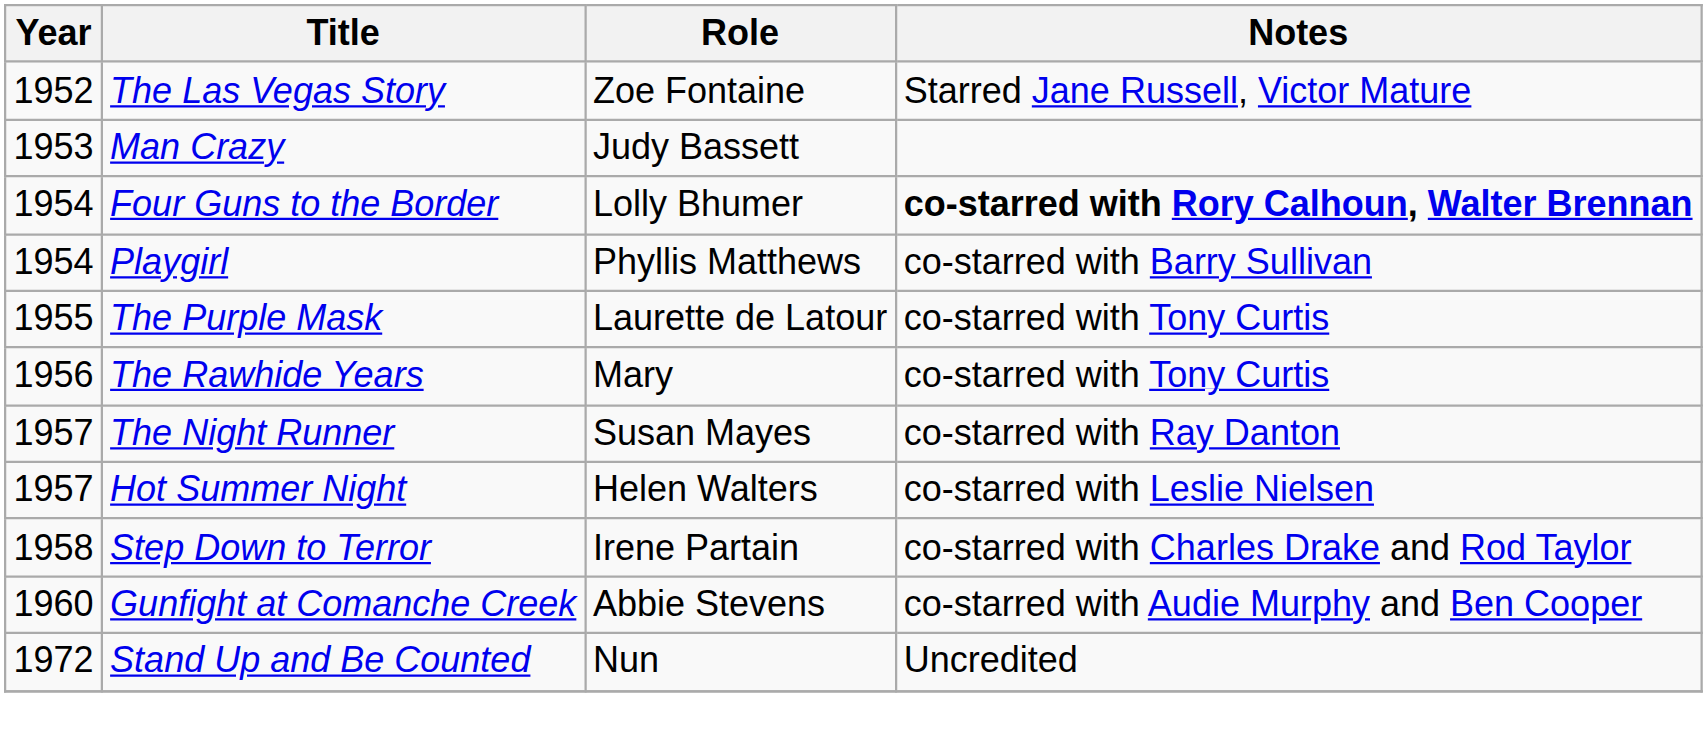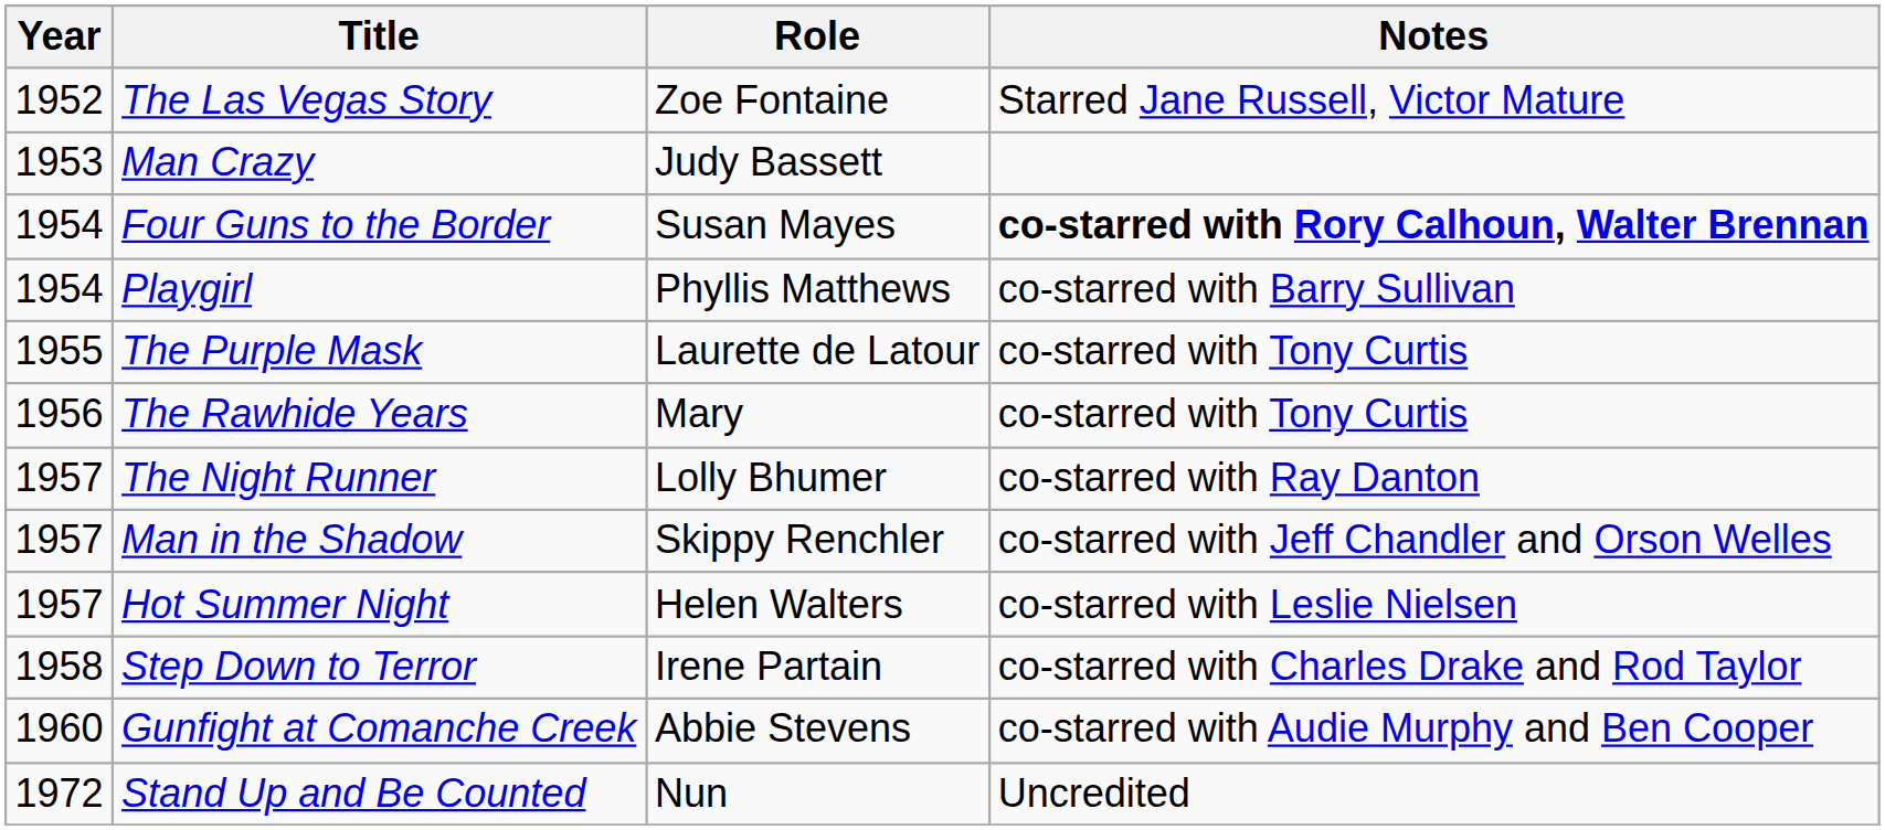 <table class="wikitable sortable">
 <tr>
 <th>Year</th>
 <th>Title</th>
 <th>Role</th>
 <th class="unsortable">Notes</th>
 </tr>
 <tr>
 <td>1952</td>
 <td><em><a href='#'>The Las Vegas Story</a></em></td>
 <td>Zoe Fontaine</td>
 <td>Starred <a href='#'>Jane Russell</a>, <a href='#'>Victor Mature</a></td>
 </tr>
 <tr>
 <td>1953</td>
 <td><em><a href='#'>Man Crazy</a></em></td>
 <td>Judy Bassett</td>
 <td></td>
 </tr>
 <tr>
 <td>1954</td>
 <td><em><a href='#'>Four Guns to the Border</a></em></td>
-<td>Lolly Bhumer</td>
+<td>Susan Mayes</td>
 <td><strong>co-starred with <a href='#'>Rory Calhoun</a>, <a href='#'>Walter Brennan</a></strong></td>
 </tr>
 <tr>
 <td>1954</td>
 <td><em><a href='#'>Playgirl</a></em></td>
 <td>Phyllis Matthews</td>
 <td>co-starred with <a href='#'>Barry Sullivan</a></td>
 </tr>
 <tr>
 <td>1955</td>
 <td><em><a href='#'>The Purple Mask</a></em></td>
 <td>Laurette de Latour</td>
 <td>co-starred with <a href='#'>Tony Curtis</a></td>
 </tr>
 <tr>
 <td>1956</td>
 <td><em><a href='#'>The Rawhide Years</a></em></td>
 <td>Mary</td>
 <td>co-starred with <a href='#'>Tony Curtis</a></td>
 </tr>
 <tr>
 <td>1957</td>
 <td><em><a href='#'>The Night Runner</a></em></td>
-<td>Susan Mayes</td>
+<td>Lolly Bhumer</td>
 <td>co-starred with <a href='#'>Ray Danton</a></td>
+</tr>
+<tr>
+<td>1957</td>
+<td><em><a href='#'>Man in the Shadow</a></em></td>
+<td>Skippy Renchler</td>
+<td>co-starred with <a href='#'>Jeff Chandler</a> and <a href='#'>Orson Welles</a></td>
 </tr>
 <tr>
 <td>1957</td>
 <td><em><a href='#'>Hot Summer Night</a></em></td>
 <td>Helen Walters</td>
 <td>co-starred with <a href='#'>Leslie Nielsen</a></td>
 </tr>
 <tr>
 <td>1958</td>
 <td><em><a href='#'>Step Down to Terror</a></em></td>
 <td>Irene Partain</td>
 <td>co-starred with <a href='#'>Charles Drake</a> and <a href='#'>Rod Taylor</a></td>
 </tr>
 <tr>
 <td>1960</td>
 <td><em><a href='#'>Gunfight at Comanche Creek</a></em></td>
 <td>Abbie Stevens</td>
 <td>co-starred with <a href='#'>Audie Murphy</a> and <a href='#'>Ben Cooper</a></td>
 </tr>
 <tr>
 <td>1972</td>
 <td><em><a href='#'>Stand Up and Be Counted</a></em></td>
 <td>Nun</td>
 <td>Uncredited</td>
 </tr>
 <tr>
 </tr>
 </table>
